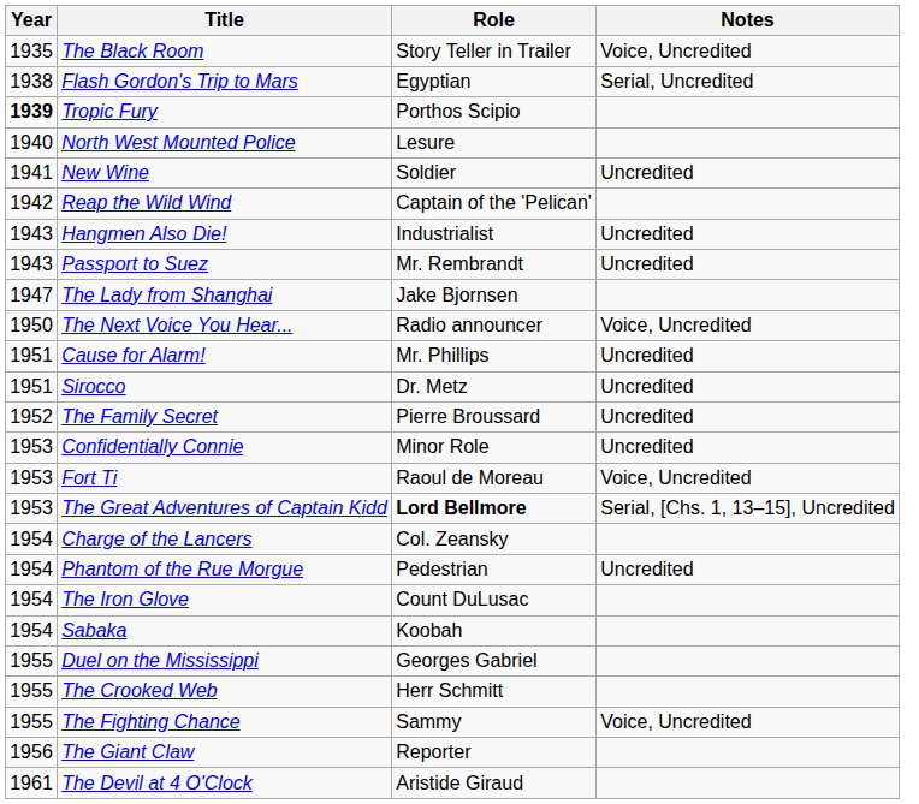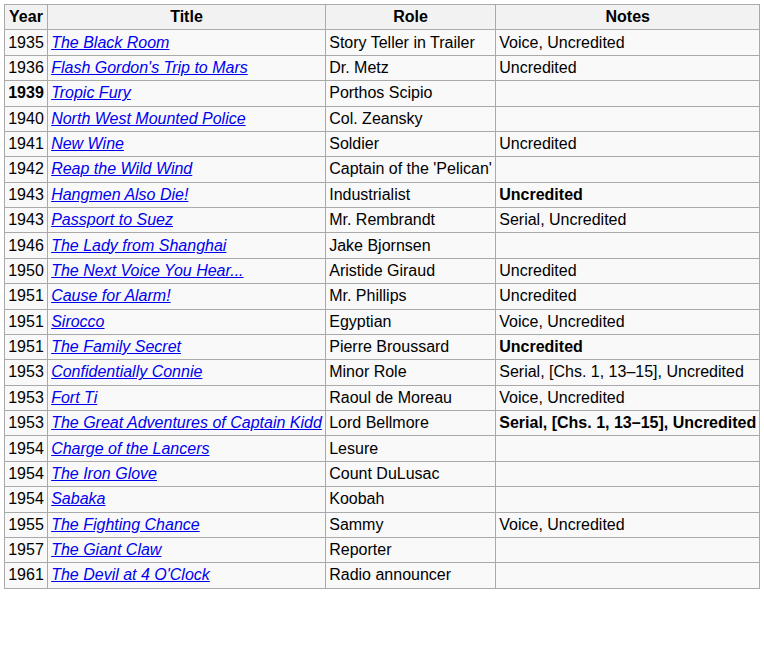 <table class="wikitable">
 <tr>
 <th>Year</th>
 <th>Title</th>
 <th>Role</th>
 <th>Notes</th>
 </tr>
 <tr>
 <td>1935</td>
 <td><em><a href='#'>The Black Room</a></em></td>
 <td>Story Teller in Trailer</td>
 <td>Voice, Uncredited</td>
 </tr>
 <tr>
-<td>1938</td>
+<td>1936</td>
 <td><em><a href='#'>Flash Gordon's Trip to Mars</a></em></td>
-<td>Egyptian</td>
-<td>Serial, Uncredited</td>
+<td>Dr. Metz</td>
+<td>Uncredited</td>
 </tr>
 <tr>
 <td><strong>1939</strong></td>
 <td><em><a href='#'>Tropic Fury</a></em></td>
 <td>Porthos Scipio</td>
 <td></td>
 </tr>
 <tr>
 <td>1940</td>
 <td><em><a href='#'>North West Mounted Police</a></em></td>
-<td>Lesure</td>
+<td>Col. Zeansky</td>
 <td></td>
 </tr>
 <tr>
 <td>1941</td>
 <td><em><a href='#'>New Wine</a></em></td>
 <td>Soldier</td>
 <td>Uncredited</td>
 </tr>
 <tr>
 <td>1942</td>
 <td><em><a href='#'>Reap the Wild Wind</a></em></td>
 <td>Captain of the 'Pelican'</td>
 <td></td>
 </tr>
 <tr>
 <td>1943</td>
 <td><em><a href='#'>Hangmen Also Die!</a></em></td>
 <td>Industrialist</td>
-<td>Uncredited</td>
+<td><strong>Uncredited</strong></td>
 </tr>
 <tr>
 <td>1943</td>
 <td><em><a href='#'>Passport to Suez</a></em></td>
 <td>Mr. Rembrandt</td>
-<td>Uncredited</td>
+<td>Serial, Uncredited</td>
 </tr>
 <tr>
-<td>1947</td>
+<td>1946</td>
 <td><em><a href='#'>The Lady from Shanghai</a></em></td>
 <td>Jake Bjornsen</td>
 <td></td>
 </tr>
 <tr>
 <td>1950</td>
 <td><em><a href='#'>The Next Voice You Hear...</a></em></td>
-<td>Radio announcer</td>
-<td>Voice, Uncredited</td>
+<td>Aristide Giraud</td>
+<td>Uncredited</td>
 </tr>
 <tr>
 <td>1951</td>
 <td><em><a href='#'>Cause for Alarm!</a></em></td>
 <td>Mr. Phillips</td>
 <td>Uncredited</td>
 </tr>
 <tr>
 <td>1951</td>
 <td><em><a href='#'>Sirocco</a></em></td>
-<td>Dr. Metz</td>
-<td>Uncredited</td>
+<td>Egyptian</td>
+<td>Voice, Uncredited</td>
 </tr>
 <tr>
-<td>1952</td>
+<td>1951</td>
 <td><em><a href='#'>The Family Secret</a></em></td>
 <td>Pierre Broussard</td>
-<td>Uncredited</td>
+<td><strong>Uncredited</strong></td>
 </tr>
 <tr>
 <td>1953</td>
 <td><em><a href='#'>Confidentially Connie</a></em></td>
 <td>Minor Role</td>
-<td>Uncredited</td>
+<td>Serial, [Chs. 1, 13–15], Uncredited</td>
 </tr>
 <tr>
 <td>1953</td>
 <td><em><a href='#'>Fort Ti</a></em></td>
 <td>Raoul de Moreau</td>
 <td>Voice, Uncredited</td>
 </tr>
 <tr>
 <td>1953</td>
 <td><em><a href='#'>The Great Adventures of Captain Kidd</a></em></td>
-<td><strong>Lord Bellmore</strong></td>
-<td>Serial, [Chs. 1, 13–15], Uncredited</td>
+<td>Lord Bellmore</td>
+<td><strong>Serial, [Chs. 1, 13–15], Uncredited</strong></td>
 </tr>
 <tr>
 <td>1954</td>
 <td><em><a href='#'>Charge of the Lancers</a></em></td>
-<td>Col. Zeansky</td>
+<td>Lesure</td>
 <td></td>
-</tr>
-<tr>
-<td>1954</td>
-<td><em><a href='#'>Phantom of the Rue Morgue</a></em></td>
-<td>Pedestrian</td>
-<td>Uncredited</td>
 </tr>
 <tr>
 <td>1954</td>
 <td><em><a href='#'>The Iron Glove</a></em></td>
 <td>Count DuLusac</td>
 <td></td>
 </tr>
 <tr>
 <td>1954</td>
 <td><em><a href='#'>Sabaka</a></em></td>
 <td>Koobah</td>
 <td></td>
 </tr>
 <tr>
 <td>1955</td>
-<td><em><a href='#'>Duel on the Mississippi</a></em></td>
-<td>Georges Gabriel</td>
-<td></td>
-</tr>
-<tr>
-<td>1955</td>
-<td><em><a href='#'>The Crooked Web</a></em></td>
-<td>Herr Schmitt</td>
-<td></td>
-</tr>
-<tr>
-<td>1955</td>
 <td><em><a href='#'>The Fighting Chance</a></em></td>
 <td>Sammy</td>
 <td>Voice, Uncredited</td>
 </tr>
 <tr>
-<td>1956</td>
+<td>1957</td>
 <td><em><a href='#'>The Giant Claw</a></em></td>
 <td>Reporter</td>
 <td></td>
 </tr>
 <tr>
 <td>1961</td>
 <td><em><a href='#'>The Devil at 4 O'Clock</a></em></td>
-<td>Aristide Giraud</td>
+<td>Radio announcer</td>
 <td></td>
 </tr>
 </table>
